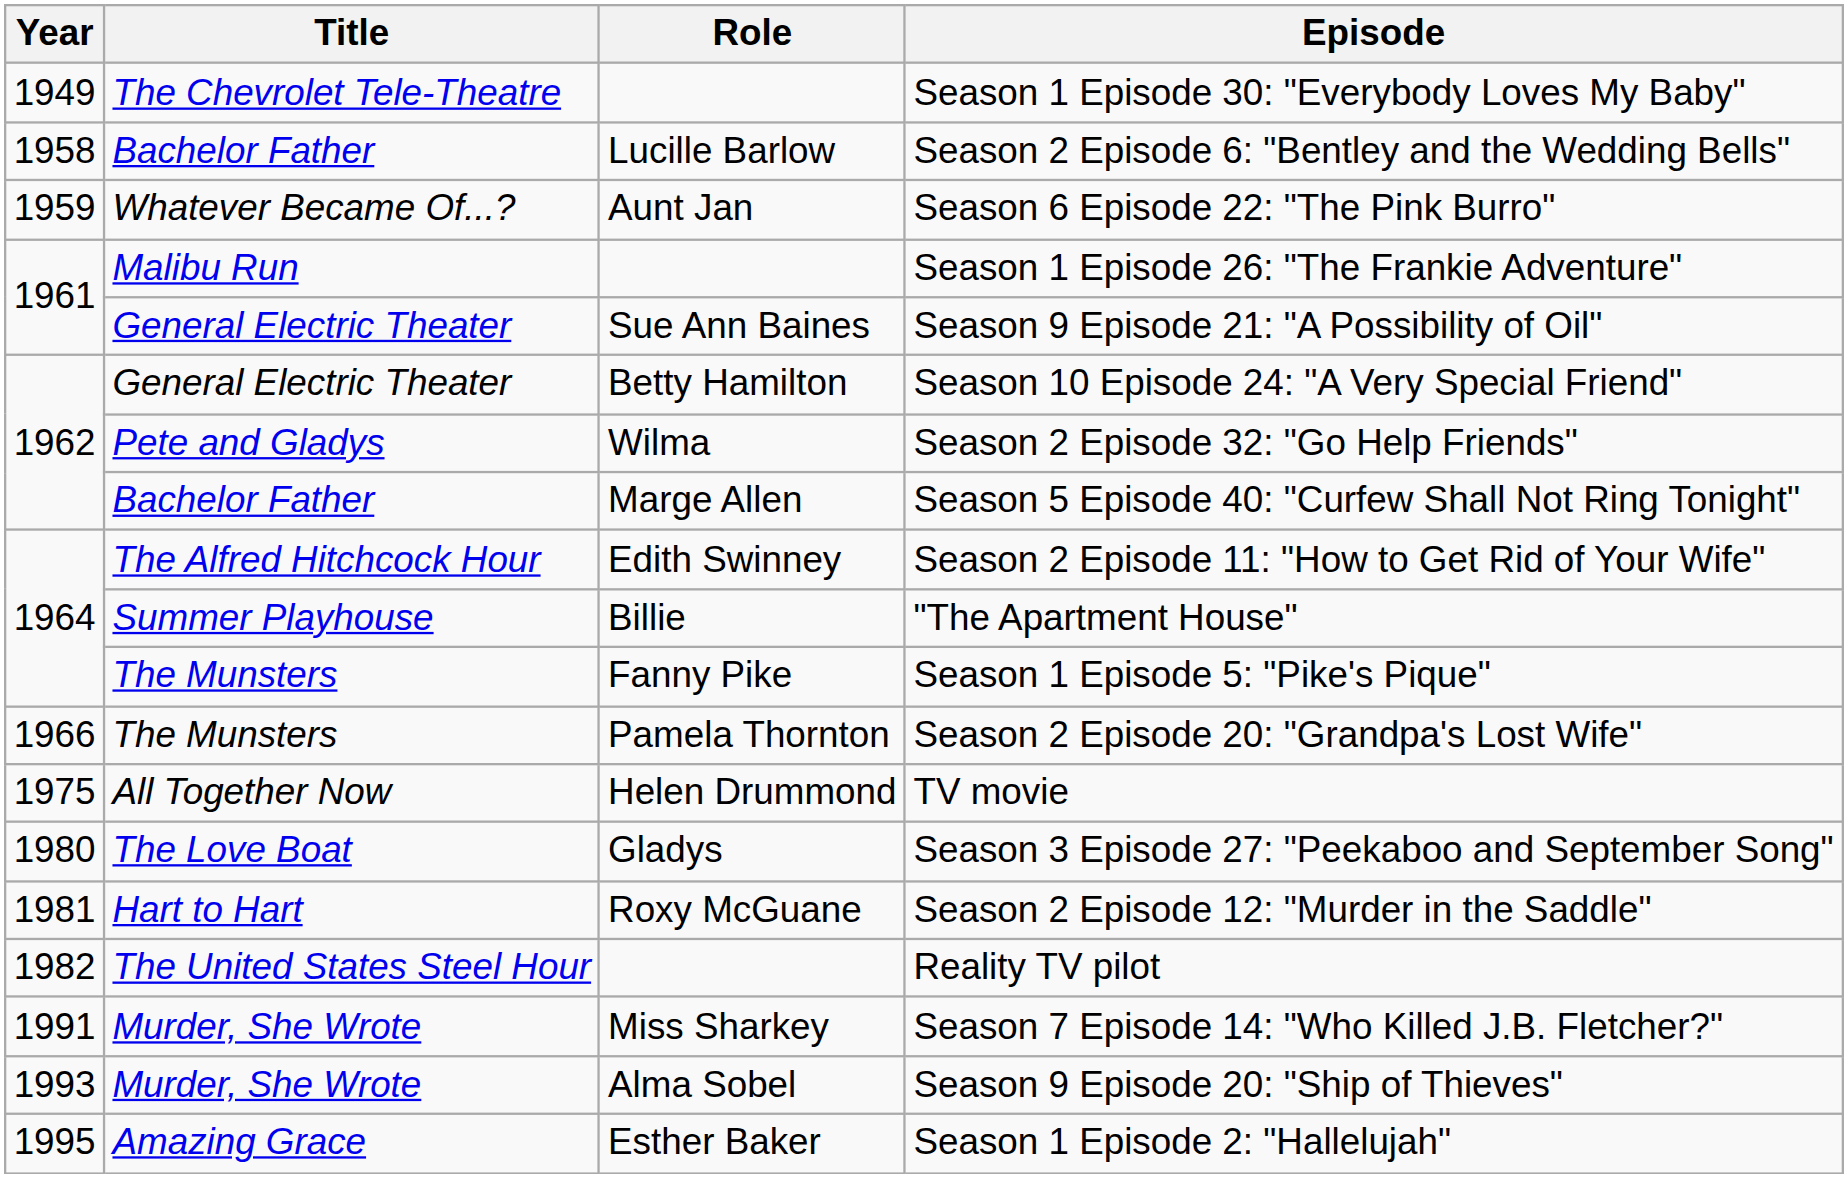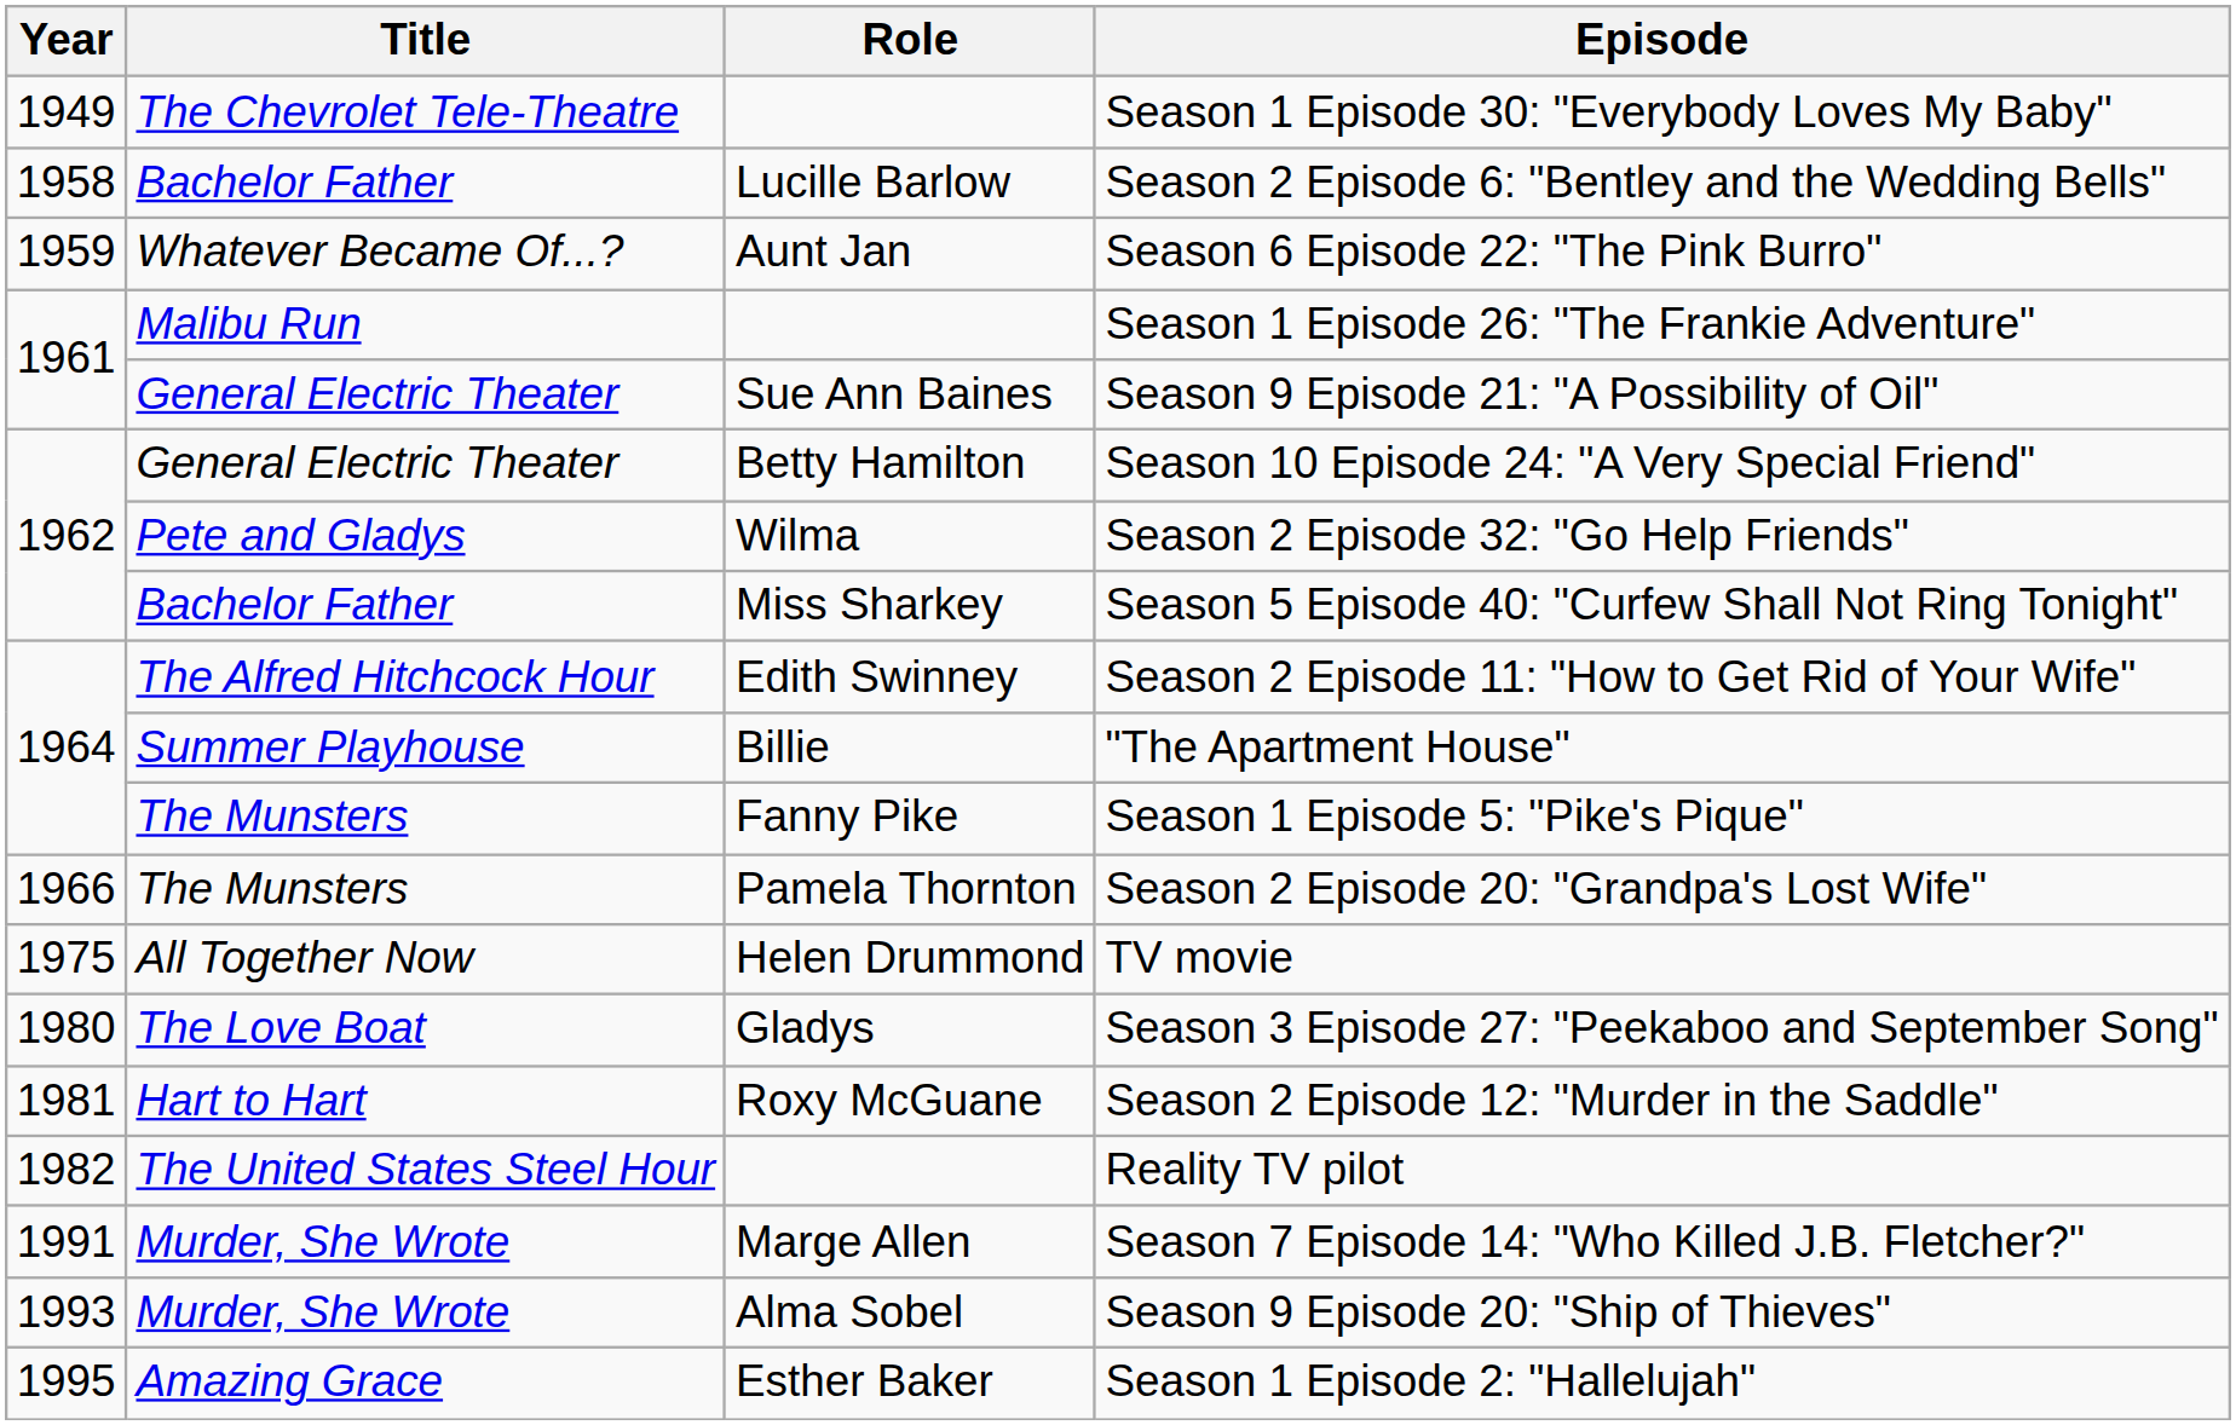 <table class="wikitable sortable">
 <tr>
 <th>Year</th>
 <th>Title</th>
 <th>Role</th>
 <th>Episode</th>
 </tr>
 <tr>
 <td>1949</td>
 <td><em><a href='#'>The Chevrolet Tele-Theatre</a></em></td>
 <td></td>
 <td>Season 1 Episode 30: "Everybody Loves My Baby"</td>
 </tr>
 <tr>
 <td>1958</td>
 <td><em><a href='#'>Bachelor Father</a></em></td>
 <td>Lucille Barlow</td>
 <td>Season 2 Episode 6: "Bentley and the Wedding Bells"</td>
 </tr>
 <tr>
 <td>1959</td>
 <td><em>Whatever Became Of...?</em></td>
 <td>Aunt Jan</td>
 <td>Season 6 Episode 22: "The Pink Burro"</td>
 </tr>
 <tr>
 <td rowspan=2>1961</td>
 <td><em><a href='#'>Malibu Run</a></em></td>
 <td></td>
 <td>Season 1 Episode 26: "The Frankie Adventure"</td>
 </tr>
 <tr>
 <td><em><a href='#'>General Electric Theater</a></em></td>
 <td>Sue Ann Baines</td>
 <td>Season 9 Episode 21: "A Possibility of Oil"</td>
 </tr>
 <tr>
 <td rowspan=3>1962</td>
 <td><em>General Electric Theater</em></td>
 <td>Betty Hamilton</td>
 <td>Season 10 Episode 24: "A Very Special Friend"</td>
 </tr>
 <tr>
 <td><em><a href='#'>Pete and Gladys</a></em></td>
 <td>Wilma</td>
 <td>Season 2 Episode 32: "Go Help Friends"</td>
 </tr>
 <tr>
 <td><em><a href='#'>Bachelor Father</a></em></td>
-<td>Marge Allen</td>
+<td>Miss Sharkey</td>
 <td>Season 5 Episode 40: "Curfew Shall Not Ring Tonight"</td>
 </tr>
 <tr>
 <td rowspan=3>1964</td>
 <td><em><a href='#'>The Alfred Hitchcock Hour</a></em></td>
 <td>Edith Swinney</td>
 <td>Season 2 Episode 11: "How to Get Rid of Your Wife"</td>
 </tr>
 <tr>
 <td><em><a href='#'>Summer Playhouse</a></em></td>
 <td>Billie</td>
 <td>"The Apartment House"</td>
 </tr>
 <tr>
 <td><em><a href='#'>The Munsters</a></em></td>
 <td>Fanny Pike</td>
 <td>Season 1 Episode 5: "Pike's Pique"</td>
 </tr>
 <tr>
 <td>1966</td>
 <td><em>The Munsters</em></td>
 <td>Pamela Thornton</td>
 <td>Season 2 Episode 20: "Grandpa's Lost Wife"</td>
 </tr>
 <tr>
 <td>1975</td>
 <td><em>All Together Now</em></td>
 <td>Helen Drummond</td>
 <td>TV movie</td>
 </tr>
 <tr>
 <td>1980</td>
 <td><em><a href='#'>The Love Boat</a></em></td>
 <td>Gladys</td>
 <td>Season 3 Episode 27: "Peekaboo and September Song"</td>
 </tr>
 <tr>
 <td>1981</td>
 <td><em><a href='#'>Hart to Hart</a></em></td>
 <td>Roxy McGuane</td>
 <td>Season 2 Episode 12: "Murder in the Saddle"</td>
 </tr>
 <tr>
 <td>1982</td>
 <td><em><a href='#'>The United States Steel Hour</a></em></td>
 <td></td>
 <td>Reality TV pilot</td>
 </tr>
 <tr>
 <td>1991</td>
 <td><em><a href='#'>Murder, She Wrote</a></em></td>
-<td>Miss Sharkey</td>
+<td>Marge Allen</td>
 <td>Season 7 Episode 14: "Who Killed J.B. Fletcher?"</td>
 </tr>
 <tr>
 <td>1993</td>
 <td><em><a href='#'>Murder, She Wrote</a></em></td>
 <td>Alma Sobel</td>
 <td>Season 9 Episode 20: "Ship of Thieves"</td>
 </tr>
 <tr>
 <td>1995</td>
 <td><em><a href='#'>Amazing Grace</a></em></td>
 <td>Esther Baker</td>
 <td>Season 1 Episode 2: "Hallelujah"</td>
 </tr>
 </table>
